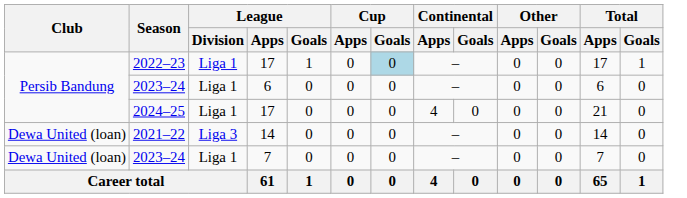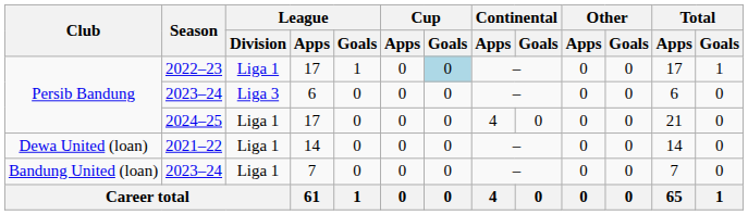 <table class="wikitable" style="text-align: center">
 <tr>
 <th rowspan="2">Club</th>
 <th rowspan="2">Season</th>
 <th colspan="3">League</th>
 <th colspan="2">Cup</th>
 <th colspan="2">Continental</th>
 <th colspan="2">Other</th>
 <th colspan="2">Total</th>
 </tr>
 <tr>
 <th>Division</th>
 <th>Apps</th>
 <th>Goals</th>
 <th>Apps</th>
 <th>Goals</th>
 <th>Apps</th>
 <th>Goals</th>
 <th>Apps</th>
 <th>Goals</th>
 <th>Apps</th>
 <th>Goals</th>
 </tr>
 <tr>
 <td rowspan="3"><a href='#'>Persib Bandung</a></td>
 <td><a href='#'>2022–23</a></td>
 <td rowspan="1" valign="center"><a href='#'>Liga 1</a></td>
 <td>17</td>
 <td>1</td>
 <td>0</td>
 <td style="background: lightblue;">0</td>
 <td colspan="2">–</td>
 <td>0</td>
 <td>0</td>
 <td>17</td>
 <td>1</td>
 </tr>
 <tr>
 <td><a href='#'>2023–24</a></td>
-<td>Liga 1</td>
+<td rowspan="1" valign="center"><a href='#'>Liga 3</a></td>
 <td>6</td>
 <td>0</td>
 <td>0</td>
 <td>0</td>
 <td colspan="2">–</td>
 <td>0</td>
 <td>0</td>
 <td>6</td>
 <td>0</td>
 </tr>
 <tr>
 <td><a href='#'>2024–25</a></td>
 <td>Liga 1</td>
 <td>17</td>
 <td>0</td>
 <td>0</td>
 <td>0</td>
 <td>4</td>
 <td>0</td>
 <td>0</td>
 <td>0</td>
 <td>21</td>
 <td>0</td>
 </tr>
 <tr>
 <td rowspan="1"><a href='#'>Dewa United</a> (loan)</td>
 <td><a href='#'>2021–22</a></td>
-<td rowspan="1" valign="center"><a href='#'>Liga 3</a></td>
+<td>Liga 1</td>
 <td>14</td>
 <td>0</td>
 <td>0</td>
 <td>0</td>
 <td colspan="2">–</td>
 <td>0</td>
 <td>0</td>
 <td>14</td>
 <td>0</td>
 </tr>
 <tr>
-<td rowspan="1"><a href='#'>Dewa United</a> (loan)</td>
+<td rowspan="1"><a href='#'>Bandung United</a> (loan)</td>
 <td><a href='#'>2023–24</a></td>
 <td rowspan="1" valign="center">Liga 1</td>
 <td>7</td>
 <td>0</td>
 <td>0</td>
 <td>0</td>
 <td colspan="2">–</td>
 <td>0</td>
 <td>0</td>
 <td>7</td>
 <td>0</td>
 </tr>
 <tr>
 <th colspan=3>Career total</th>
 <th>61</th>
 <th>1</th>
 <th>0</th>
 <th>0</th>
 <th>4</th>
 <th>0</th>
 <th>0</th>
 <th>0</th>
 <th>65</th>
 <th>1</th>
 </tr>
 </table>
